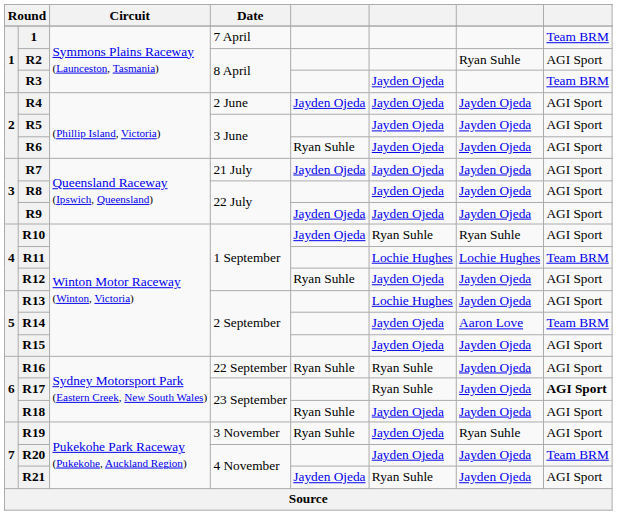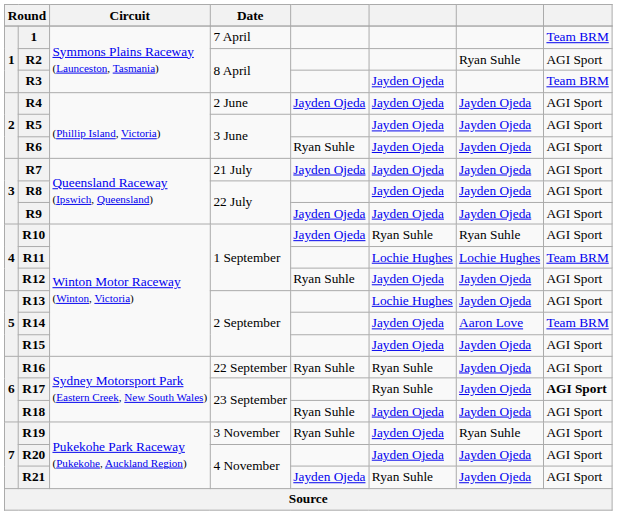 <table class="wikitable" style="font-size: 85%">
 <tr>
 <th colspan=2>Round</th>
 <th>Circuit</th>
 <th>Date</th>
 <th></th>
 <th></th>
 <th></th>
 <th></th>
 </tr>
 <tr>
 </tr>
 <tr>
 <th rowspan=3>1</th>
 <th>1</th>
 <td rowspan=3> <a href='#'>Symmons Plains Raceway</a><br><small>(<a href='#'>Launceston</a>, <a href='#'>Tasmania</a>)</small></td>
 <td>7 April</td>
 <td></td>
 <td></td>
 <td></td>
 <td><a href='#'>Team BRM</a></td>
 </tr>
 <tr>
 <th>R2</th>
 <td rowspan=2>8 April</td>
 <td></td>
 <td></td>
 <td> Ryan Suhle</td>
 <td>AGI Sport</td>
 </tr>
 <tr>
 <th>R3</th>
 <td></td>
 <td> <a href='#'>Jayden Ojeda</a></td>
 <td></td>
 <td><a href='#'>Team BRM</a></td>
 </tr>
 <tr>
 <th rowspan=3>2</th>
 <th>R4</th>
 <td rowspan=3><br><small>(<a href='#'>Phillip Island</a>, <a href='#'>Victoria</a>)</small></td>
 <td>2 June</td>
 <td> <a href='#'>Jayden Ojeda</a></td>
 <td> <a href='#'>Jayden Ojeda</a></td>
 <td> <a href='#'>Jayden Ojeda</a></td>
 <td>AGI Sport</td>
 </tr>
 <tr>
 <th>R5</th>
 <td rowspan=2>3 June</td>
 <td></td>
 <td> <a href='#'>Jayden Ojeda</a></td>
 <td> <a href='#'>Jayden Ojeda</a></td>
 <td>AGI Sport</td>
 </tr>
 <tr>
 <th>R6</th>
 <td> Ryan Suhle</td>
 <td> <a href='#'>Jayden Ojeda</a></td>
 <td> <a href='#'>Jayden Ojeda</a></td>
 <td>AGI Sport</td>
 </tr>
 <tr>
 <th rowspan=3>3</th>
 <th>R7</th>
 <td rowspan=3> <a href='#'>Queensland Raceway</a><br><small>(<a href='#'>Ipswich</a>, <a href='#'>Queensland</a>)</small></td>
 <td>21 July</td>
 <td> <a href='#'>Jayden Ojeda</a></td>
 <td> <a href='#'>Jayden Ojeda</a></td>
 <td> <a href='#'>Jayden Ojeda</a></td>
 <td>AGI Sport</td>
 </tr>
 <tr>
 <th>R8</th>
 <td rowspan=2>22 July</td>
 <td></td>
 <td> <a href='#'>Jayden Ojeda</a></td>
 <td> <a href='#'>Jayden Ojeda</a></td>
 <td>AGI Sport</td>
 </tr>
 <tr>
 <th>R9</th>
 <td> <a href='#'>Jayden Ojeda</a></td>
 <td> <a href='#'>Jayden Ojeda</a></td>
 <td> <a href='#'>Jayden Ojeda</a></td>
 <td>AGI Sport</td>
 </tr>
 <tr>
 <th rowspan=3>4</th>
 <th>R10</th>
 <td rowspan=6> <a href='#'>Winton Motor Raceway</a><br><small>(<a href='#'>Winton</a>, <a href='#'>Victoria</a>)</small></td>
 <td rowspan=3>1 September</td>
 <td> <a href='#'>Jayden Ojeda</a></td>
 <td> Ryan Suhle</td>
 <td> Ryan Suhle</td>
 <td>AGI Sport</td>
 </tr>
 <tr>
 <th>R11</th>
 <td></td>
 <td> <a href='#'>Lochie Hughes</a></td>
 <td> <a href='#'>Lochie Hughes</a></td>
 <td><a href='#'>Team BRM</a></td>
 </tr>
 <tr>
 <th>R12</th>
 <td> Ryan Suhle</td>
 <td> <a href='#'>Jayden Ojeda</a></td>
 <td> <a href='#'>Jayden Ojeda</a></td>
 <td>AGI Sport</td>
 </tr>
 <tr>
 <th rowspan=3>5</th>
 <th>R13</th>
 <td rowspan=3>2 September</td>
 <td></td>
 <td> <a href='#'>Lochie Hughes</a></td>
 <td> <a href='#'>Jayden Ojeda</a></td>
 <td>AGI Sport</td>
 </tr>
 <tr>
 <th>R14</th>
 <td></td>
 <td> <a href='#'>Jayden Ojeda</a></td>
 <td> <a href='#'>Aaron Love</a></td>
 <td><a href='#'>Team BRM</a></td>
 </tr>
 <tr>
 <th>R15</th>
 <td></td>
 <td> <a href='#'>Jayden Ojeda</a></td>
 <td> <a href='#'>Jayden Ojeda</a></td>
 <td>AGI Sport</td>
 </tr>
 <tr>
 <th rowspan=3>6</th>
 <th>R16</th>
 <td rowspan=3> <a href='#'>Sydney Motorsport Park</a><br><small>(<a href='#'>Eastern Creek</a>, <a href='#'>New South Wales</a>)</small></td>
 <td>22 September</td>
 <td> Ryan Suhle</td>
 <td> Ryan Suhle</td>
 <td> <a href='#'>Jayden Ojeda</a></td>
 <td>AGI Sport</td>
 </tr>
 <tr>
 <th>R17</th>
 <td rowspan=2>23 September</td>
 <td></td>
 <td> Ryan Suhle</td>
 <td> <a href='#'>Jayden Ojeda</a></td>
 <td><strong>AGI Sport</strong></td>
 </tr>
 <tr>
 <th>R18</th>
 <td> Ryan Suhle</td>
 <td> <a href='#'>Jayden Ojeda</a></td>
 <td> <a href='#'>Jayden Ojeda</a></td>
 <td>AGI Sport</td>
 </tr>
 <tr>
 <th rowspan=3>7</th>
 <th>R19</th>
 <td rowspan=3> <a href='#'>Pukekohe Park Raceway</a><br><small>(<a href='#'>Pukekohe</a>, <a href='#'>Auckland Region</a>)</small></td>
 <td>3 November</td>
 <td> Ryan Suhle</td>
 <td> <a href='#'>Jayden Ojeda</a></td>
 <td> Ryan Suhle</td>
 <td>AGI Sport</td>
 </tr>
 <tr>
 <th>R20</th>
 <td rowspan=2>4 November</td>
 <td></td>
 <td> <a href='#'>Jayden Ojeda</a></td>
 <td> <a href='#'>Jayden Ojeda</a></td>
-<td><a href='#'>Team BRM</a></td>
+<td>AGI Sport</td>
 </tr>
 <tr>
 <th>R21</th>
 <td> <a href='#'>Jayden Ojeda</a></td>
 <td> Ryan Suhle</td>
 <td> <a href='#'>Jayden Ojeda</a></td>
 <td>AGI Sport</td>
 </tr>
 <tr>
 <th align=center colspan=8>Source</th>
 </tr>
 </table>
